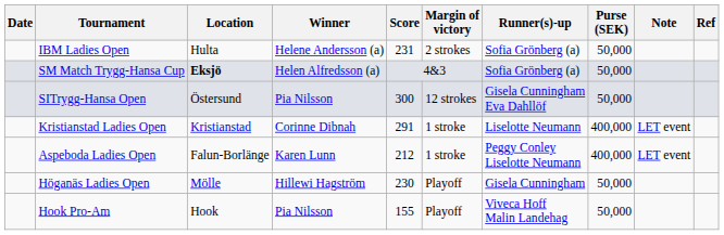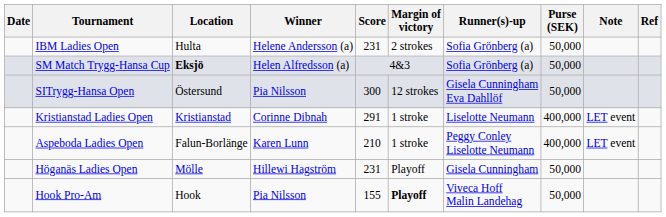 <table class="wikitable" style="font-size:95%;">
 <tr>
 <th>Date</th>
 <th>Tournament</th>
 <th>Location</th>
 <th>Winner</th>
 <th>Score</th>
 <th>Margin of<br>victory</th>
 <th>Runner(s)-up</th>
 <th>Purse<br>(SEK)</th>
 <th>Note</th>
 <th>Ref</th>
 </tr>
 <tr>
 <td></td>
 <td><a href='#'>IBM Ladies Open</a></td>
 <td>Hulta</td>
 <td> <a href='#'>Helene Andersson</a> (a)</td>
 <td align=center>231</td>
 <td>2 strokes</td>
 <td> <a href='#'>Sofia Grönberg</a> (a)</td>
 <td align=right>50,000</td>
 <td></td>
 <td></td>
 </tr>
 <tr style="background:#dfe2e9;">
 <td></td>
 <td><a href='#'>SM Match Trygg-Hansa Cup</a></td>
 <td><strong>Eksjö</strong></td>
 <td> <a href='#'>Helen Alfredsson</a> (a)</td>
 <td colspan=2 align=center>4&3</td>
 <td> <a href='#'>Sofia Grönberg</a> (a)</td>
 <td align=right>50,000</td>
 <td></td>
 <td></td>
 </tr>
 <tr style="background:#dfe2e9;">
 <td></td>
 <td><a href='#'>SITrygg-Hansa Open</a></td>
 <td>Östersund</td>
 <td> <a href='#'>Pia Nilsson</a></td>
 <td align=center>300</td>
 <td>12 strokes</td>
 <td> <a href='#'>Gisela Cunningham</a><br> <a href='#'>Eva Dahllöf</a></td>
 <td align=right>50,000</td>
 <td></td>
 <td></td>
 </tr>
 <tr>
 <td></td>
 <td><a href='#'>Kristianstad Ladies Open</a></td>
 <td><a href='#'>Kristianstad</a></td>
 <td> <a href='#'>Corinne Dibnah</a></td>
 <td align=center>291</td>
 <td>1 stroke</td>
 <td> <a href='#'>Liselotte Neumann</a></td>
 <td align=right>400,000</td>
 <td><a href='#'>LET</a> event</td>
 <td></td>
 </tr>
 <tr>
 <td></td>
 <td><a href='#'>Aspeboda Ladies Open</a></td>
 <td>Falun-Borlänge</td>
 <td> <a href='#'>Karen Lunn</a></td>
-<td align=center>212</td>
+<td align=center>210</td>
 <td>1 stroke</td>
 <td> <a href='#'>Peggy Conley</a><br> <a href='#'>Liselotte Neumann</a></td>
 <td align=right>400,000</td>
 <td><a href='#'>LET</a> event</td>
 <td></td>
 </tr>
 <tr>
 <td></td>
 <td><a href='#'>Höganäs Ladies Open</a></td>
 <td><a href='#'>Mölle</a></td>
 <td> <a href='#'>Hillewi Hagström</a></td>
-<td align=center>230</td>
+<td align=center>231</td>
 <td>Playoff</td>
 <td> <a href='#'>Gisela Cunningham</a></td>
 <td align=right>50,000</td>
 <td></td>
 <td></td>
 </tr>
 <tr>
 <td></td>
 <td><a href='#'>Hook Pro-Am</a></td>
 <td>Hook</td>
 <td> <a href='#'>Pia Nilsson</a></td>
 <td align=center>155</td>
-<td>Playoff</td>
+<td><strong>Playoff</strong></td>
 <td> <a href='#'>Viveca Hoff</a><br> <a href='#'>Malin Landehag</a></td>
 <td align=right>50,000</td>
 <td></td>
 <td></td>
 </tr>
 </table>
